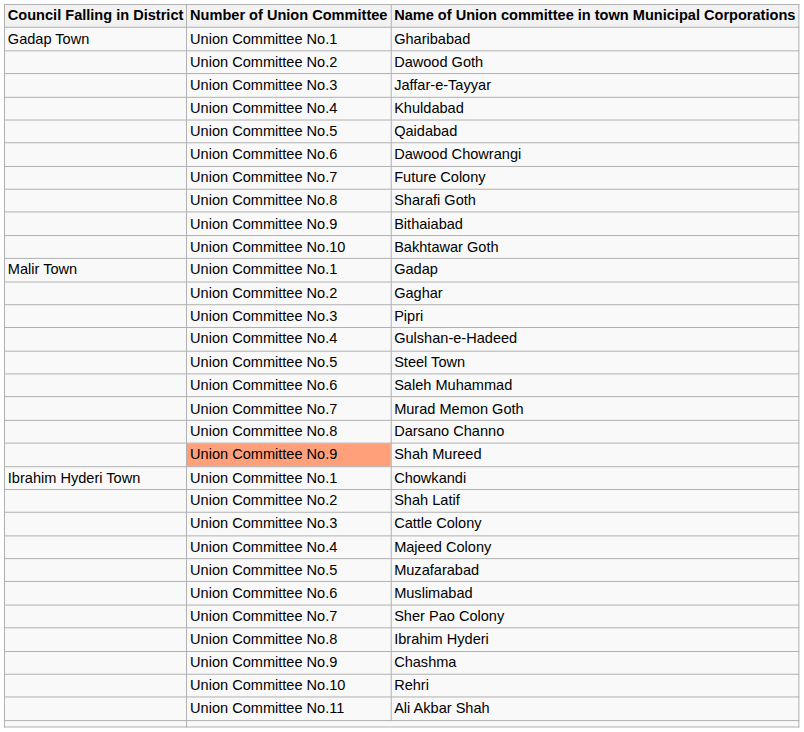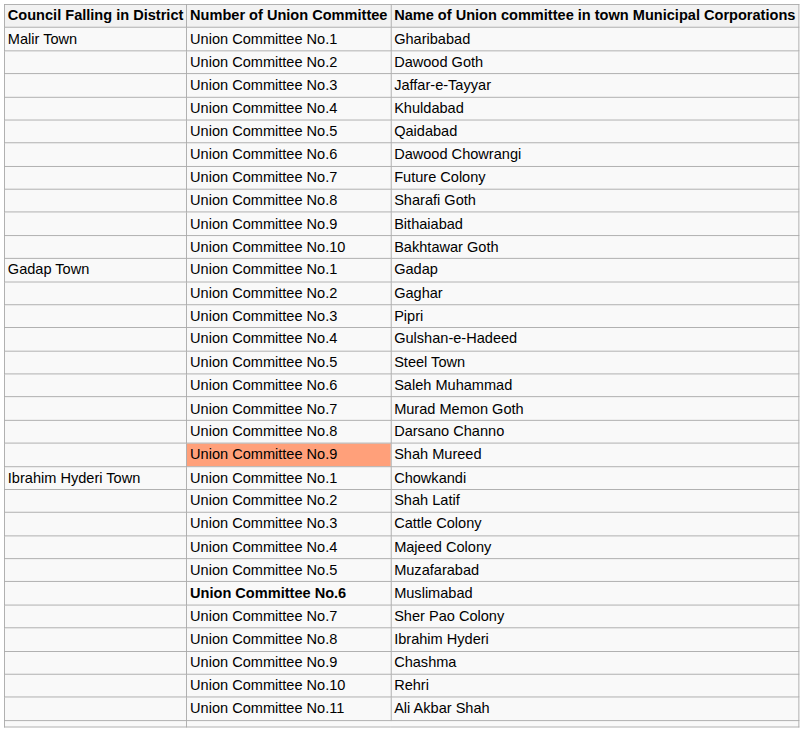 <table class="wikitable">
 <tr>
 <th>Council Falling in District</th>
 <th>Number of Union Committee</th>
 <th>Name of Union committee in town Municipal Corporations</th>
 </tr>
 <tr>
-<td>Gadap Town</td>
+<td>Malir Town</td>
 <td>Union Committee No.1</td>
 <td>Gharibabad</td>
 </tr>
 <tr>
 <td></td>
 <td>Union Committee No.2</td>
 <td>Dawood Goth</td>
 </tr>
 <tr>
 <td></td>
 <td>Union Committee No.3</td>
 <td>Jaffar-e-Tayyar</td>
 </tr>
 <tr>
 <td></td>
 <td>Union Committee No.4</td>
 <td>Khuldabad</td>
 </tr>
 <tr>
 <td></td>
 <td>Union Committee No.5</td>
 <td>Qaidabad</td>
 </tr>
 <tr>
 <td></td>
 <td>Union Committee No.6</td>
 <td>Dawood Chowrangi</td>
 </tr>
 <tr>
 <td></td>
 <td>Union Committee No.7</td>
 <td>Future Colony</td>
 </tr>
 <tr>
 <td></td>
 <td>Union Committee No.8</td>
 <td>Sharafi Goth</td>
 </tr>
 <tr>
 <td></td>
 <td>Union Committee No.9</td>
 <td>Bithaiabad</td>
 </tr>
 <tr>
 <td></td>
 <td>Union Committee No.10</td>
 <td>Bakhtawar Goth</td>
 </tr>
 <tr>
-<td>Malir Town</td>
+<td>Gadap Town</td>
 <td>Union Committee No.1</td>
 <td>Gadap</td>
 </tr>
 <tr>
 <td></td>
 <td>Union Committee No.2</td>
 <td>Gaghar</td>
 </tr>
 <tr>
 <td></td>
 <td>Union Committee No.3</td>
 <td>Pipri</td>
 </tr>
 <tr>
 <td></td>
 <td>Union Committee No.4</td>
 <td>Gulshan-e-Hadeed</td>
 </tr>
 <tr>
 <td></td>
 <td>Union Committee No.5</td>
 <td>Steel Town</td>
 </tr>
 <tr>
 <td></td>
 <td>Union Committee No.6</td>
 <td>Saleh Muhammad</td>
 </tr>
 <tr>
 <td></td>
 <td>Union Committee No.7</td>
 <td>Murad Memon Goth</td>
 </tr>
 <tr>
 <td></td>
 <td>Union Committee No.8</td>
 <td>Darsano Channo</td>
 </tr>
 <tr>
 <td></td>
 <td style="background: lightsalmon;">Union Committee No.9</td>
 <td>Shah Mureed</td>
 </tr>
 <tr>
 <td>Ibrahim Hyderi Town</td>
 <td>Union Committee No.1</td>
 <td>Chowkandi</td>
 </tr>
 <tr>
 <td></td>
 <td>Union Committee No.2</td>
 <td>Shah Latif</td>
 </tr>
 <tr>
 <td></td>
 <td>Union Committee No.3</td>
 <td>Cattle Colony</td>
 </tr>
 <tr>
 <td></td>
 <td>Union Committee No.4</td>
 <td>Majeed Colony</td>
 </tr>
 <tr>
 <td></td>
 <td>Union Committee No.5</td>
 <td>Muzafarabad</td>
 </tr>
 <tr>
 <td></td>
-<td>Union Committee No.6</td>
+<td><strong>Union Committee No.6</strong></td>
 <td>Muslimabad</td>
 </tr>
 <tr>
 <td></td>
 <td>Union Committee No.7</td>
 <td>Sher Pao Colony</td>
 </tr>
 <tr>
 <td></td>
 <td>Union Committee No.8</td>
 <td>Ibrahim Hyderi</td>
 </tr>
 <tr>
 <td></td>
 <td>Union Committee No.9</td>
 <td>Chashma</td>
 </tr>
 <tr>
 <td></td>
 <td>Union Committee No.10</td>
 <td>Rehri</td>
 </tr>
 <tr>
 <td></td>
 <td>Union Committee No.11</td>
 <td>Ali Akbar Shah</td>
 </tr>
 <tr>
 <td></td>
 </tr>
 </table>
